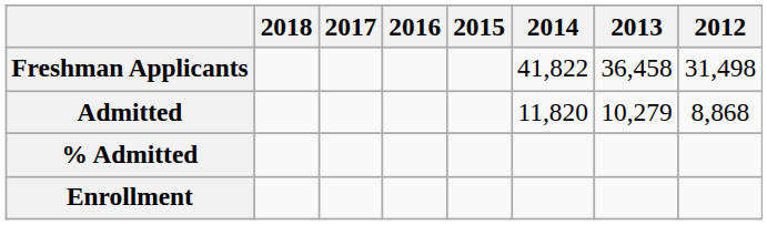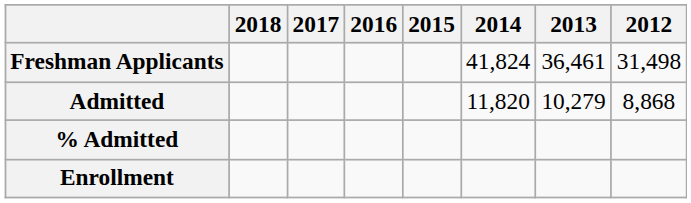 <table style= "float:right; text-align:center; font-size:85%; margin-left:2em; margin:auto;" class="wikitable">
 <tr>
 <th></th>
 <th>2018</th>
 <th>2017</th>
 <th>2016</th>
 <th>2015</th>
 <th>2014</th>
 <th>2013</th>
 <th>2012</th>
 </tr>
 <tr>
 <th>Freshman Applicants</th>
 <td></td>
 <td></td>
 <td></td>
 <td></td>
-<td>41,822</td>
-<td>36,458</td>
+<td>41,824</td>
+<td>36,461</td>
 <td>31,498</td>
 </tr>
 <tr>
 <th>Admitted</th>
 <td></td>
 <td></td>
 <td></td>
 <td></td>
 <td>11,820</td>
 <td>10,279</td>
 <td>8,868</td>
 </tr>
 <tr>
 <th>% Admitted</th>
 <td></td>
 <td></td>
 <td></td>
 <td></td>
 <td></td>
 <td></td>
 <td></td>
 </tr>
 <tr>
 <th>Enrollment</th>
 <td></td>
 <td></td>
 <td></td>
 <td></td>
 <td></td>
 <td></td>
 <td></td>
 </tr>
 </table>
